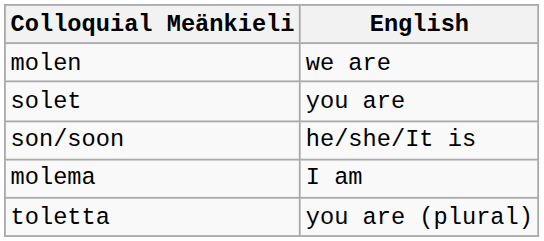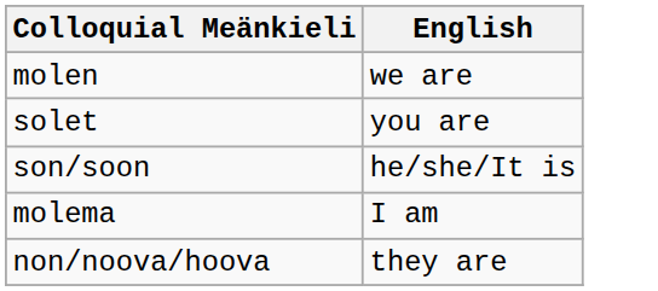 <table class="wikitable">
 <tr>
 <th>Colloquial Meänkieli</th>
 <th>English</th>
 </tr>
 <tr>
 <td>molen</td>
 <td>we are</td>
 </tr>
 <tr>
 <td>solet</td>
 <td>you are</td>
 </tr>
 <tr>
 <td>son/soon</td>
 <td>he/she/It is</td>
 </tr>
 <tr>
 <td>molema</td>
 <td>I am</td>
 </tr>
 <tr>
-<td>toletta</td>
-<td>you are (plural)</td>
+<td>non/noova/hoova</td>
+<td>they are</td>
 </tr>
 </table>
